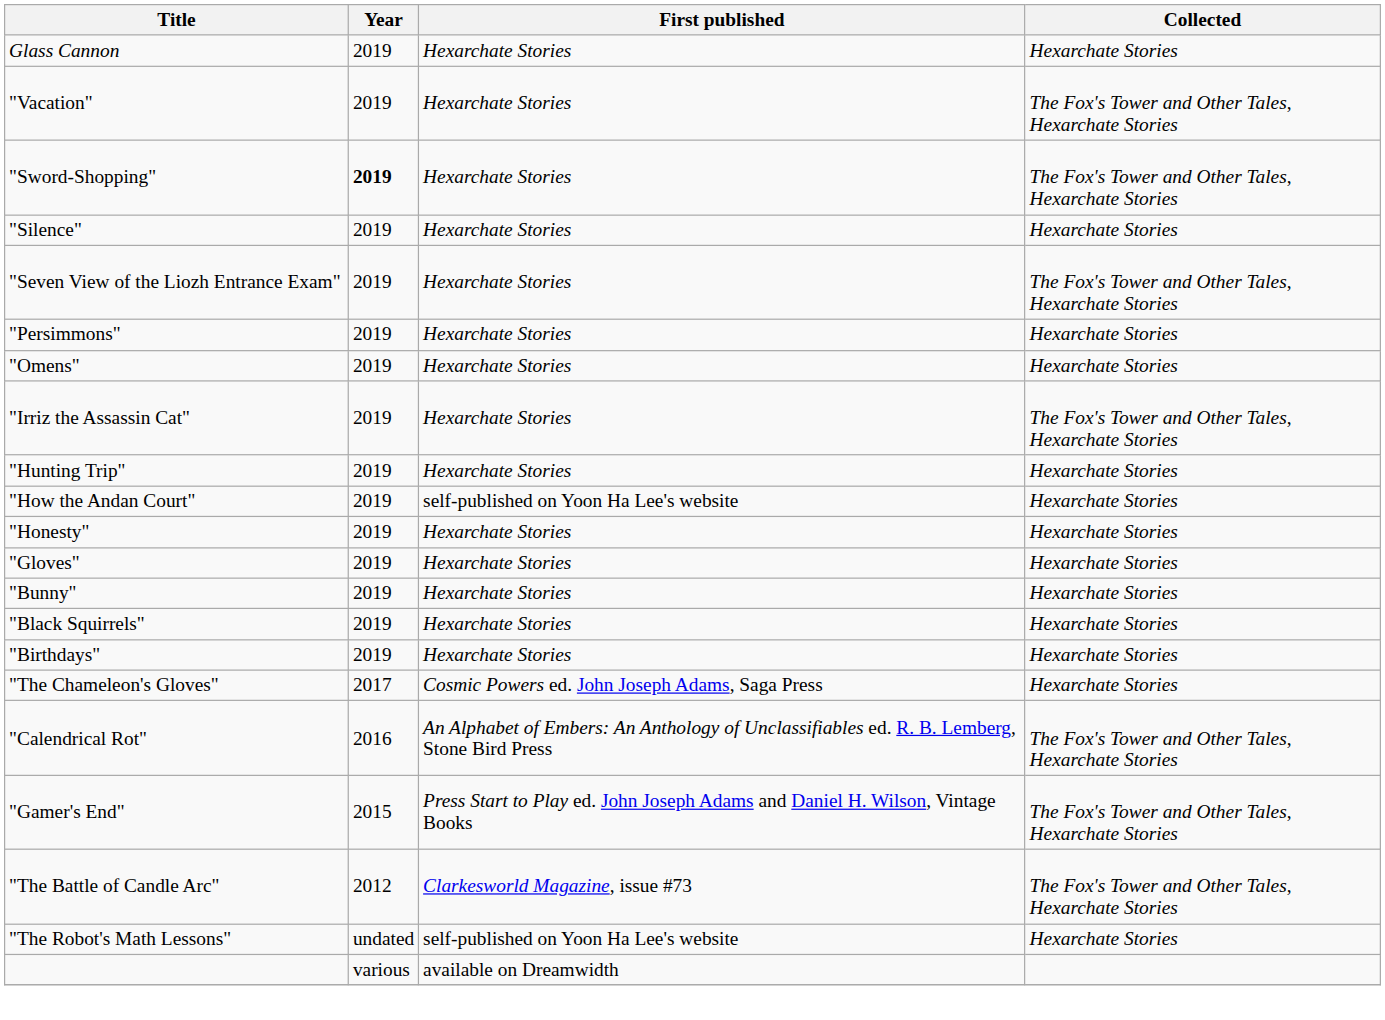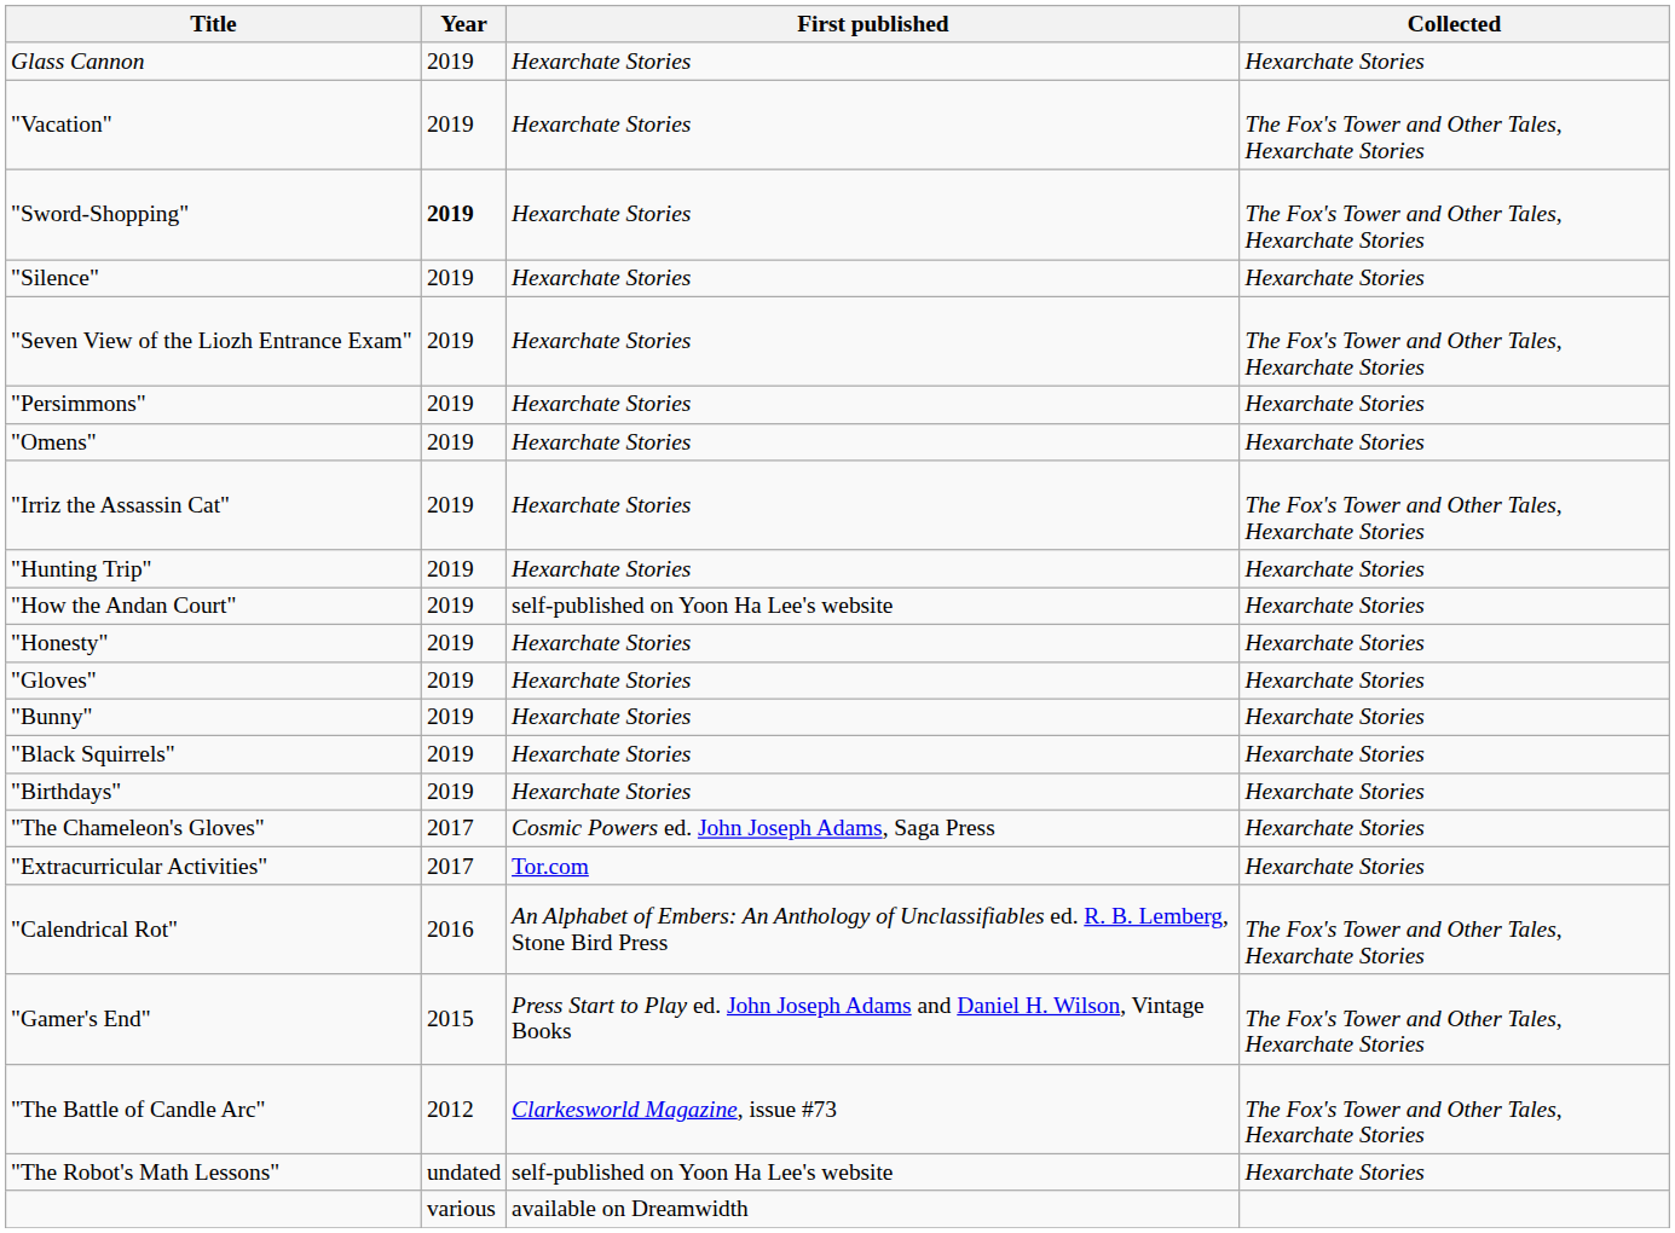 <table class='wikitable sortable' width='90%'>
 <tr>
 <th width=25%>Title</th>
 <th>Year</th>
 <th>First published</th>
 <th>Collected</th>
 </tr>
 <tr>
 <td><em>Glass Cannon</em></td>
 <td>2019</td>
 <td><em>Hexarchate Stories</em></td>
 <td><em>Hexarchate Stories</em></td>
 </tr>
 <tr>
 <td>"Vacation"</td>
 <td>2019</td>
 <td><em>Hexarchate Stories</em></td>
 <td><br><em>The Fox's Tower and Other Tales</em>, <em>Hexarchate Stories</em></td>
 </tr>
 <tr>
 <td>"Sword-Shopping"</td>
 <td><strong>2019</strong></td>
 <td><em>Hexarchate Stories</em></td>
 <td><br><em>The Fox's Tower and Other Tales</em>, <em>Hexarchate Stories</em></td>
 </tr>
 <tr>
 <td>"Silence"</td>
 <td>2019</td>
 <td><em>Hexarchate Stories</em></td>
 <td><em>Hexarchate Stories</em></td>
 </tr>
 <tr>
 <td>"Seven View of the Liozh Entrance Exam"</td>
 <td>2019</td>
 <td><em>Hexarchate Stories</em></td>
 <td><br><em>The Fox's Tower and Other Tales</em>, <em>Hexarchate Stories</em></td>
 </tr>
 <tr>
 <td>"Persimmons"</td>
 <td>2019</td>
 <td><em>Hexarchate Stories</em></td>
 <td><em>Hexarchate Stories</em></td>
 </tr>
 <tr>
 <td>"Omens"</td>
 <td>2019</td>
 <td><em>Hexarchate Stories</em></td>
 <td><em>Hexarchate Stories</em></td>
 </tr>
 <tr>
 <td>"Irriz the Assassin Cat"</td>
 <td>2019</td>
 <td><em>Hexarchate Stories</em></td>
 <td><br><em>The Fox's Tower and Other Tales</em>, <em>Hexarchate Stories</em></td>
 </tr>
 <tr>
 <td>"Hunting Trip"</td>
 <td>2019</td>
 <td><em>Hexarchate Stories</em></td>
 <td><em>Hexarchate Stories</em></td>
 </tr>
 <tr>
 <td>"How the Andan Court"</td>
 <td>2019</td>
 <td>self-published on Yoon Ha Lee's website</td>
 <td><em>Hexarchate Stories</em></td>
 </tr>
 <tr>
 <td>"Honesty"</td>
 <td>2019</td>
 <td><em>Hexarchate Stories</em></td>
 <td><em>Hexarchate Stories</em></td>
 </tr>
 <tr>
 <td>"Gloves"</td>
 <td>2019</td>
 <td><em>Hexarchate Stories</em></td>
 <td><em>Hexarchate Stories</em></td>
 </tr>
 <tr>
 <td>"Bunny"</td>
 <td>2019</td>
 <td><em>Hexarchate Stories</em></td>
 <td><em>Hexarchate Stories</em></td>
 </tr>
 <tr>
 <td>"Black Squirrels"</td>
 <td>2019</td>
 <td><em>Hexarchate Stories</em></td>
 <td><em>Hexarchate Stories</em></td>
 </tr>
 <tr>
 <td>"Birthdays"</td>
 <td>2019</td>
 <td><em>Hexarchate Stories</em></td>
 <td><em>Hexarchate Stories</em></td>
 </tr>
 <tr>
 <td>"The Chameleon's Gloves"</td>
 <td>2017</td>
 <td><em>Cosmic Powers</em> ed. <a href='#'>John Joseph Adams</a>, Saga Press</td>
 <td><em>Hexarchate Stories</em></td>
 </tr>
 <tr>
+<td>"Extracurricular Activities"</td>
+<td>2017</td>
+<td><a href='#'>Tor.com</a></td>
+<td><em>Hexarchate Stories</em></td>
+</tr>
+<tr>
 <td>"Calendrical Rot"</td>
 <td>2016</td>
 <td><em>An Alphabet of Embers: An Anthology of Unclassifiables</em> ed. <a href='#'>R. B. Lemberg</a>, Stone Bird Press</td>
 <td><br><em>The Fox's Tower and Other Tales</em>, <em>Hexarchate Stories</em></td>
 </tr>
 <tr>
 <td>"Gamer's End"</td>
 <td>2015</td>
 <td><em>Press Start to Play</em> ed. <a href='#'>John Joseph Adams</a> and <a href='#'>Daniel H. Wilson</a>, Vintage Books</td>
 <td><br><em>The Fox's Tower and Other Tales</em>, <em>Hexarchate Stories</em></td>
 </tr>
 <tr>
 <td>"The Battle of Candle Arc"</td>
 <td>2012</td>
 <td><em><a href='#'>Clarkesworld Magazine</a></em>, issue #73</td>
 <td><br><em>The Fox's Tower and Other Tales</em>, <em>Hexarchate Stories</em></td>
 </tr>
 <tr>
 <td>"The Robot's Math Lessons"</td>
 <td>undated</td>
 <td>self-published on Yoon Ha Lee's website</td>
 <td><em>Hexarchate Stories</em></td>
 </tr>
 <tr>
 <td></td>
 <td>various</td>
 <td>available on Dreamwidth</td>
 <td></td>
 </tr>
 <tr>
 </tr>
 </table>
